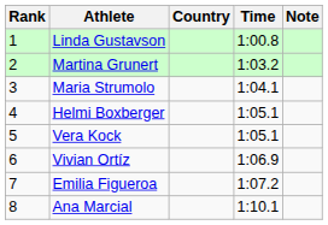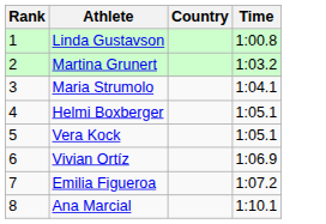 <table class="wikitable sortable">
 <tr>
 <th>Rank</th>
 <th>Athlete</th>
 <th>Country</th>
 <th>Time</th>
-<th>Note</th>
 </tr>
 <tr bgcolor=#CCFFCC>
 <td>1</td>
 <td><a href='#'>Linda Gustavson</a></td>
 <td></td>
 <td>1:00.8</td>
-<td></td>
 </tr>
 <tr bgcolor=#CCFFCC>
 <td>2</td>
 <td><a href='#'>Martina Grunert</a></td>
 <td></td>
 <td>1:03.2</td>
-<td></td>
 </tr>
 <tr>
 <td>3</td>
 <td><a href='#'>Maria Strumolo</a></td>
 <td></td>
 <td>1:04.1</td>
-<td></td>
 </tr>
 <tr>
 <td>4</td>
 <td><a href='#'>Helmi Boxberger</a></td>
 <td></td>
 <td>1:05.1</td>
-<td></td>
 </tr>
 <tr>
 <td>5</td>
 <td><a href='#'>Vera Kock</a></td>
 <td></td>
 <td>1:05.1</td>
-<td></td>
 </tr>
 <tr>
 <td>6</td>
 <td><a href='#'>Vivian Ortíz</a></td>
 <td></td>
 <td>1:06.9</td>
-<td></td>
 </tr>
 <tr>
 <td>7</td>
 <td><a href='#'>Emilia Figueroa</a></td>
 <td></td>
 <td>1:07.2</td>
-<td></td>
 </tr>
 <tr>
 <td>8</td>
 <td><a href='#'>Ana Marcial</a></td>
 <td></td>
 <td>1:10.1</td>
-<td></td>
 </tr>
 </table>
